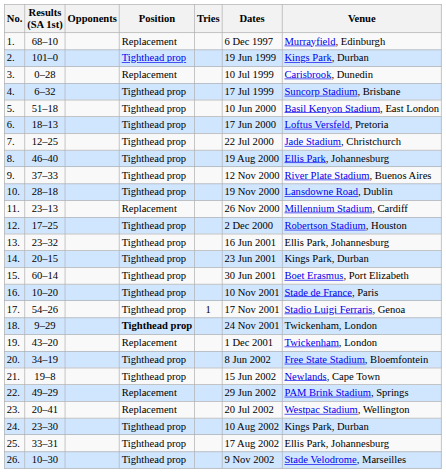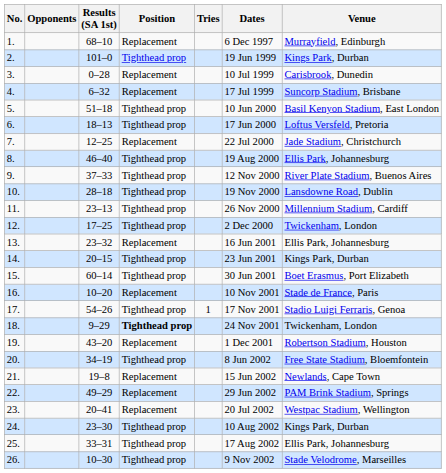 <table class="wikitable sortable">
 <tr>
 <th>No.</th>
+<th>Opponents</th>
 <th>Results<br>(SA 1st)</th>
-<th>Opponents</th>
 <th>Position</th>
 <th>Tries</th>
 <th>Dates</th>
 <th>Venue</th>
 </tr>
 <tr>
 <td>1.</td>
+<td></td>
 <td align="center">68–10</td>
-<td></td>
 <td>Replacement</td>
 <td></td>
 <td>6 Dec 1997</td>
 <td><a href='#'>Murrayfield</a>, Edinburgh</td>
 </tr>
 <tr style="background: #D0E6FF;">
 <td>2.</td>
+<td></td>
 <td align="center">101–0</td>
-<td></td>
 <td><a href='#'>Tighthead prop</a></td>
 <td></td>
 <td>19 Jun 1999</td>
 <td><a href='#'>Kings Park</a>, Durban</td>
 </tr>
 <tr>
 <td>3.</td>
+<td></td>
 <td align="center">0–28</td>
-<td></td>
 <td>Replacement</td>
 <td></td>
 <td>10 Jul 1999</td>
 <td><a href='#'>Carisbrook</a>, Dunedin</td>
 </tr>
 <tr style="background: #D0E6FF;">
 <td>4.</td>
+<td></td>
 <td align="center">6–32</td>
-<td></td>
-<td>Tighthead prop</td>
+<td>Replacement</td>
 <td></td>
 <td>17 Jul 1999</td>
 <td><a href='#'>Suncorp Stadium</a>, Brisbane</td>
 </tr>
 <tr>
 <td>5.</td>
+<td></td>
 <td align="center">51–18</td>
-<td></td>
 <td>Tighthead prop</td>
 <td></td>
 <td>10 Jun 2000</td>
 <td><a href='#'>Basil Kenyon Stadium</a>, East London</td>
 </tr>
 <tr style="background: #D0E6FF;">
 <td>6.</td>
+<td></td>
 <td align="center">18–13</td>
-<td></td>
 <td>Tighthead prop</td>
 <td></td>
 <td>17 Jun 2000</td>
 <td><a href='#'>Loftus Versfeld</a>, Pretoria</td>
 </tr>
 <tr>
 <td>7.</td>
+<td></td>
 <td align="center">12–25</td>
-<td></td>
-<td>Tighthead prop</td>
+<td>Replacement</td>
 <td></td>
 <td>22 Jul 2000</td>
 <td><a href='#'>Jade Stadium</a>, Christchurch</td>
 </tr>
 <tr style="background: #D0E6FF;">
 <td>8.</td>
+<td></td>
 <td align="center">46–40</td>
-<td></td>
 <td>Tighthead prop</td>
 <td></td>
 <td>19 Aug 2000</td>
 <td><a href='#'>Ellis Park</a>, Johannesburg</td>
 </tr>
 <tr>
 <td>9.</td>
+<td></td>
 <td align="center">37–33</td>
-<td></td>
 <td>Tighthead prop</td>
 <td></td>
 <td>12 Nov 2000</td>
 <td><a href='#'>River Plate Stadium</a>, Buenos Aires</td>
 </tr>
 <tr style="background: #D0E6FF;">
 <td>10.</td>
+<td></td>
 <td align="center">28–18</td>
-<td></td>
 <td>Tighthead prop</td>
 <td></td>
 <td>19 Nov 2000</td>
 <td><a href='#'>Lansdowne Road</a>, Dublin</td>
 </tr>
 <tr>
 <td>11.</td>
+<td></td>
 <td align="center">23–13</td>
-<td></td>
-<td>Replacement</td>
+<td>Tighthead prop</td>
 <td></td>
 <td>26 Nov 2000</td>
 <td><a href='#'>Millennium Stadium</a>, Cardiff</td>
 </tr>
 <tr style="background: #D0E6FF;">
 <td>12.</td>
+<td></td>
 <td align="center">17–25</td>
-<td></td>
 <td>Tighthead prop</td>
 <td></td>
 <td>2 Dec 2000</td>
-<td><a href='#'>Robertson Stadium</a>, Houston</td>
+<td><a href='#'>Twickenham</a>, London</td>
 </tr>
 <tr>
 <td>13.</td>
+<td></td>
 <td align="center">23–32</td>
-<td></td>
-<td>Tighthead prop</td>
+<td>Replacement</td>
 <td></td>
 <td>16 Jun 2001</td>
 <td>Ellis Park, Johannesburg</td>
 </tr>
 <tr style="background: #D0E6FF;">
 <td>14.</td>
+<td></td>
 <td align="center">20–15</td>
-<td></td>
 <td>Tighthead prop</td>
 <td></td>
 <td>23 Jun 2001</td>
 <td>Kings Park, Durban</td>
 </tr>
 <tr>
 <td>15.</td>
+<td></td>
 <td align="center">60–14</td>
-<td></td>
 <td>Tighthead prop</td>
 <td></td>
 <td>30 Jun 2001</td>
 <td><a href='#'>Boet Erasmus</a>, Port Elizabeth</td>
 </tr>
 <tr style="background: #D0E6FF;">
 <td>16.</td>
+<td></td>
 <td align="center">10–20</td>
-<td></td>
-<td>Tighthead prop</td>
+<td>Replacement</td>
 <td></td>
 <td>10 Nov 2001</td>
 <td><a href='#'>Stade de France</a>, Paris</td>
 </tr>
 <tr>
 <td>17.</td>
+<td></td>
 <td align="center">54–26</td>
-<td></td>
 <td>Tighthead prop</td>
 <td align="center">1</td>
 <td>17 Nov 2001</td>
 <td><a href='#'>Stadio Luigi Ferraris</a>, Genoa</td>
 </tr>
 <tr style="background: #D0E6FF;">
 <td>18.</td>
+<td></td>
 <td align="center">9–29</td>
-<td></td>
 <td><strong>Tighthead prop</strong></td>
 <td></td>
 <td>24 Nov 2001</td>
 <td>Twickenham, London</td>
 </tr>
 <tr>
 <td>19.</td>
+<td></td>
 <td align="center">43–20</td>
-<td></td>
 <td>Replacement</td>
 <td></td>
 <td>1 Dec 2001</td>
-<td><a href='#'>Twickenham</a>, London</td>
+<td><a href='#'>Robertson Stadium</a>, Houston</td>
 </tr>
 <tr style="background: #D0E6FF;">
 <td>20.</td>
+<td></td>
 <td align="center">34–19</td>
-<td></td>
 <td>Tighthead prop</td>
 <td></td>
 <td>8 Jun 2002</td>
 <td><a href='#'>Free State Stadium</a>, Bloemfontein</td>
 </tr>
 <tr>
 <td>21.</td>
+<td></td>
 <td align="center">19–8</td>
-<td></td>
-<td>Tighthead prop</td>
+<td>Replacement</td>
 <td></td>
 <td>15 Jun 2002</td>
 <td><a href='#'>Newlands</a>, Cape Town</td>
 </tr>
 <tr style="background: #D0E6FF;">
 <td>22.</td>
+<td></td>
 <td align="center">49–29</td>
-<td></td>
 <td>Replacement</td>
 <td></td>
 <td>29 Jun 2002</td>
 <td><a href='#'>PAM Brink Stadium</a>, Springs</td>
 </tr>
 <tr>
 <td>23.</td>
+<td></td>
 <td align="center">20–41</td>
-<td></td>
 <td>Replacement</td>
 <td></td>
 <td>20 Jul 2002</td>
 <td><a href='#'>Westpac Stadium</a>, Wellington</td>
 </tr>
 <tr style="background: #D0E6FF;">
 <td>24.</td>
+<td></td>
 <td align="center">23–30</td>
-<td></td>
 <td>Tighthead prop</td>
 <td></td>
 <td>10 Aug 2002</td>
 <td>Kings Park, Durban</td>
 </tr>
 <tr>
 <td>25.</td>
+<td></td>
 <td align="center">33–31</td>
-<td></td>
 <td>Tighthead prop</td>
 <td></td>
 <td>17 Aug 2002</td>
 <td>Ellis Park, Johannesburg</td>
 </tr>
 <tr style="background: #D0E6FF;">
 <td>26.</td>
+<td></td>
 <td align="center">10–30</td>
-<td></td>
 <td>Tighthead prop</td>
 <td></td>
 <td>9 Nov 2002</td>
 <td><a href='#'>Stade Velodrome</a>, Marseilles</td>
 </tr>
 </table>
